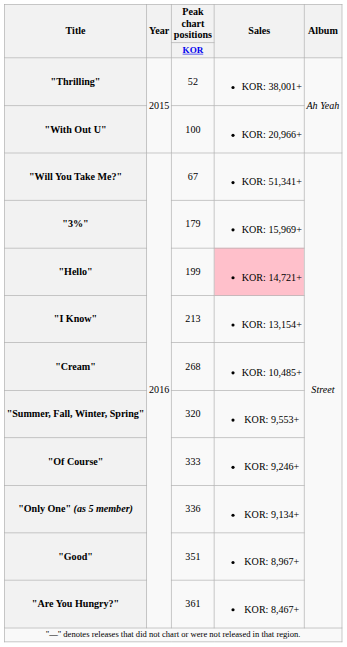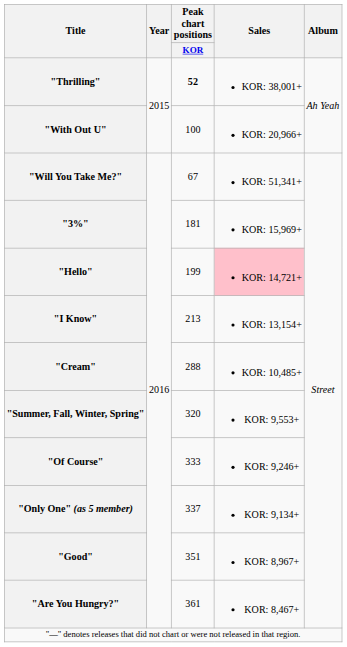 <table class="wikitable plainrowheaders" style="text-align:center">
 <tr>
 <th scope="col" rowspan="2">Title</th>
 <th scope="col" rowspan="2">Year</th>
 <th scope="col">Peak<br>chart<br>positions</th>
 <th scope="col" rowspan="2">Sales</th>
 <th scope="col" rowspan="2">Album</th>
 </tr>
 <tr>
 <th scope="col" style="width:3em;font-size:90%"><a href='#'>KOR</a><br></th>
 </tr>
 <tr>
 <th scope="row">"Thrilling"</th>
 <td rowspan="2">2015</td>
-<td>52</td>
+<td><strong>52</strong></td>
 <td><br><ul><li>KOR: 38,001+</li></ul></td>
 <td rowspan="2"><em>Ah Yeah</em></td>
 </tr>
 <tr>
 <th scope="row">"With Out U"</th>
 <td>100</td>
 <td><br><ul><li>KOR: 20,966+</li></ul></td>
 </tr>
 <tr>
 <th scope="row">"Will You Take Me?"</th>
 <td rowspan="10">2016</td>
 <td>67</td>
 <td><br><ul><li>KOR: 51,341+</li></ul></td>
 <td rowspan="10"><em>Street</em></td>
 </tr>
 <tr>
 <th scope="row">"3%"</th>
-<td>179</td>
+<td>181</td>
 <td><br><ul><li>KOR: 15,969+</li></ul></td>
 </tr>
 <tr>
 <th scope="row">"Hello"</th>
 <td>199</td>
 <td style="background: pink;"><br><ul><li>KOR: 14,721+</li></ul></td>
 </tr>
 <tr>
 <th scope="row">"I Know"</th>
 <td>213</td>
 <td><br><ul><li>KOR: 13,154+</li></ul></td>
 </tr>
 <tr>
 <th scope="row">"Cream"</th>
-<td>268</td>
+<td>288</td>
 <td><br><ul><li>KOR: 10,485+</li></ul></td>
 </tr>
 <tr>
 <th scope="row">"Summer, Fall, Winter, Spring"</th>
 <td>320</td>
 <td><br><ul><li>KOR: 9,553+</li></ul></td>
 </tr>
 <tr>
 <th scope="row">"Of Course"</th>
 <td>333</td>
 <td><br><ul><li>KOR: 9,246+</li></ul></td>
 </tr>
 <tr>
 <th scope="row">"Only One" <em>(as 5 member)</em></th>
-<td>336</td>
+<td>337</td>
 <td><br><ul><li>KOR: 9,134+</li></ul></td>
 </tr>
 <tr>
 <th scope="row">"Good"</th>
 <td>351</td>
 <td><br><ul><li>KOR: 8,967+</li></ul></td>
 </tr>
 <tr>
 <th scope="row">"Are You Hungry?"</th>
 <td>361</td>
 <td><br><ul><li>KOR: 8,467+</li></ul></td>
 </tr>
 <tr>
 <td colspan="5" style="font-size:85%">"—" denotes releases that did not chart or were not released in that region.</td>
 </tr>
 </table>
